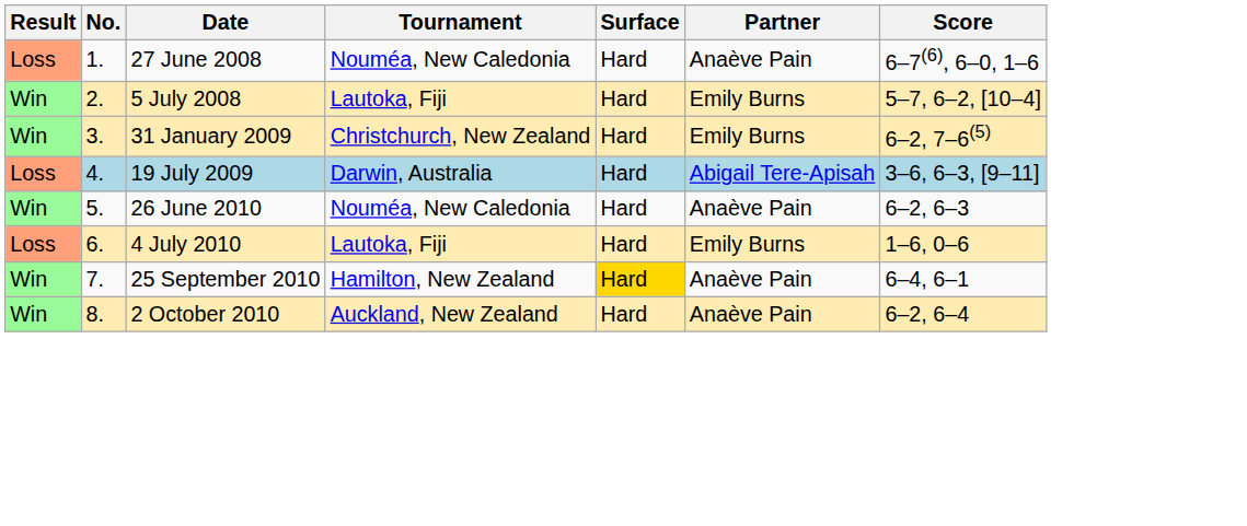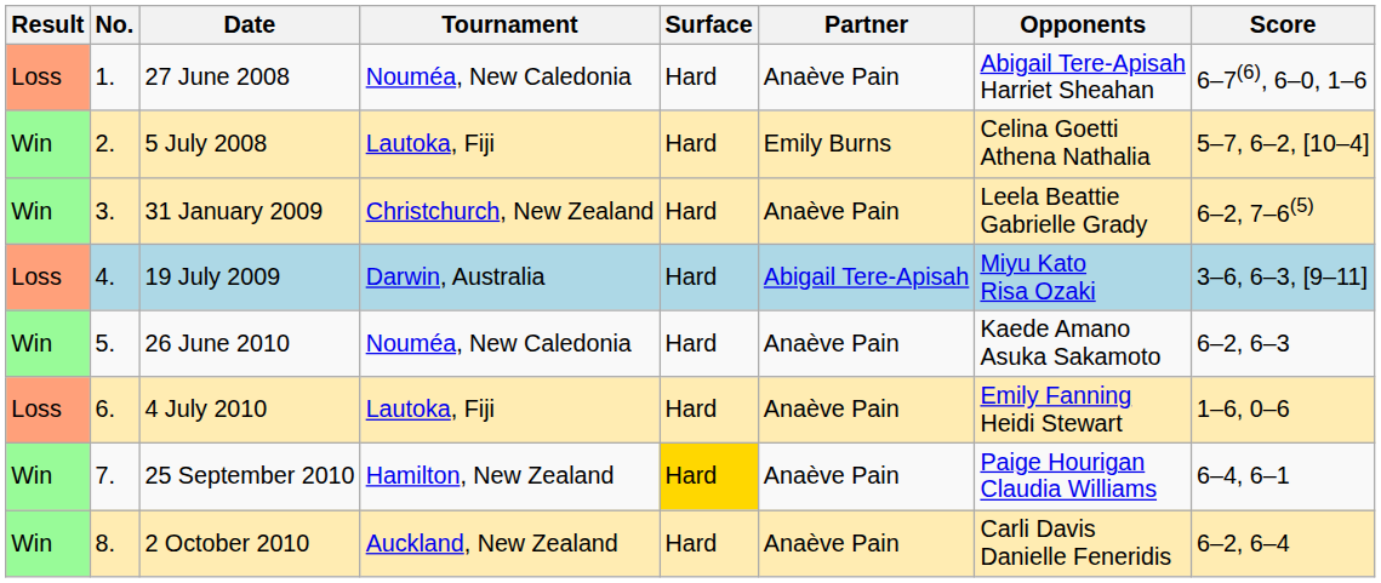 <table class="sortable wikitable" style="font-size:97%;">
 <tr>
 <th>Result</th>
 <th>No.</th>
 <th>Date</th>
 <th>Tournament</th>
 <th>Surface</th>
 <th>Partner</th>
+<th>Opponents</th>
 <th class="unsortable">Score</th>
 </tr>
 <tr>
 <td style="background:#ffa07a;">Loss</td>
 <td>1.</td>
 <td>27 June 2008</td>
 <td><a href='#'>Nouméa</a>, New Caledonia</td>
 <td>Hard</td>
 <td> Anaève Pain</td>
+<td> <a href='#'>Abigail Tere-Apisah</a> <br>  Harriet Sheahan</td>
 <td>6–7<sup>(6)</sup>, 6–0, 1–6</td>
 </tr>
 <tr bgcolor=#ffecb2>
 <td style="background:#98fb98;">Win</td>
 <td>2.</td>
 <td>5 July 2008</td>
 <td><a href='#'>Lautoka</a>, Fiji</td>
 <td>Hard</td>
 <td> Emily Burns</td>
+<td> Celina Goetti <br>  Athena Nathalia</td>
 <td>5–7, 6–2, [10–4]</td>
 </tr>
 <tr bgcolor=#ffecb2>
 <td style="background:#98fb98;">Win</td>
 <td>3.</td>
 <td>31 January 2009</td>
 <td><a href='#'>Christchurch</a>, New Zealand</td>
 <td>Hard</td>
-<td> Emily Burns</td>
+<td> Anaève Pain</td>
+<td> Leela Beattie <br>  Gabrielle Grady</td>
 <td>6–2, 7–6<sup>(5)</sup></td>
 </tr>
 <tr bgcolor="lightblue">
 <td style="background:#ffa07a;">Loss</td>
 <td>4.</td>
 <td>19 July 2009</td>
 <td><a href='#'>Darwin</a>, Australia</td>
 <td>Hard</td>
 <td> <a href='#'>Abigail Tere-Apisah</a></td>
+<td> <a href='#'>Miyu Kato</a> <br>  <a href='#'>Risa Ozaki</a></td>
 <td>3–6, 6–3, [9–11]</td>
 </tr>
 <tr>
 <td style="background:#98fb98;">Win</td>
 <td>5.</td>
 <td>26 June 2010</td>
 <td><a href='#'>Nouméa</a>, New Caledonia</td>
 <td>Hard</td>
 <td> Anaève Pain</td>
+<td> Kaede Amano <br>  Asuka Sakamoto</td>
 <td>6–2, 6–3</td>
 </tr>
 <tr bgcolor=#ffecb2>
 <td style="background:#ffa07a;">Loss</td>
 <td>6.</td>
 <td>4 July 2010</td>
 <td><a href='#'>Lautoka</a>, Fiji</td>
 <td>Hard</td>
-<td> Emily Burns</td>
+<td> Anaève Pain</td>
+<td> <a href='#'>Emily Fanning</a> <br>  Heidi Stewart</td>
 <td>1–6, 0–6</td>
 </tr>
 <tr>
 <td style="background:#98fb98;">Win</td>
 <td>7.</td>
 <td>25 September 2010</td>
 <td><a href='#'>Hamilton</a>, New Zealand</td>
 <td style="background: gold;">Hard</td>
 <td> Anaève Pain</td>
+<td> <a href='#'>Paige Hourigan</a> <br>  <a href='#'>Claudia Williams</a></td>
 <td>6–4, 6–1</td>
 </tr>
 <tr bgcolor=#ffecb2>
 <td style="background:#98fb98;">Win</td>
 <td>8.</td>
 <td>2 October 2010</td>
 <td><a href='#'>Auckland</a>, New Zealand</td>
 <td>Hard</td>
 <td> Anaève Pain</td>
+<td> Carli Davis <br>  Danielle Feneridis</td>
 <td>6–2, 6–4</td>
 </tr>
 </table>
